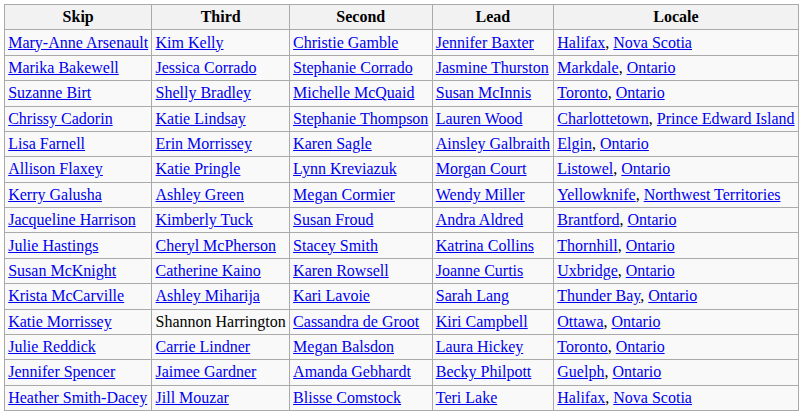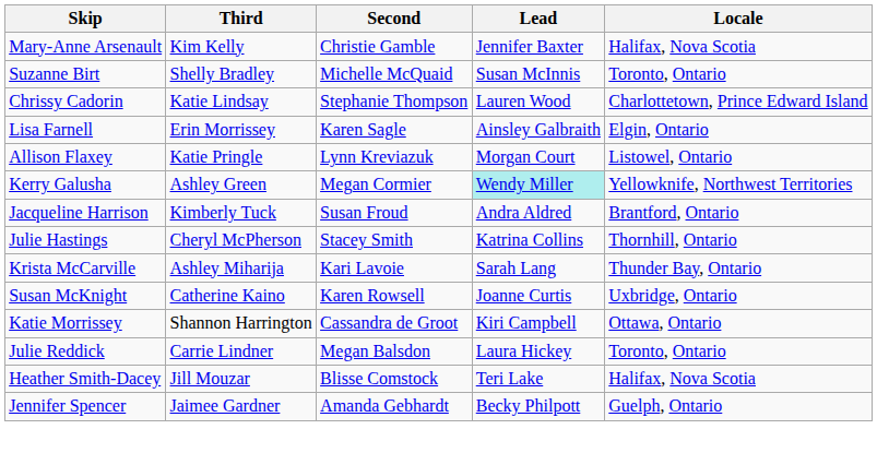 <table class=wikitable>
 <tr>
 <th>Skip</th>
 <th>Third</th>
 <th>Second</th>
 <th>Lead</th>
 <th>Locale</th>
 </tr>
 <tr>
 <td><a href='#'>Mary-Anne Arsenault</a></td>
 <td><a href='#'>Kim Kelly</a></td>
 <td><a href='#'>Christie Gamble</a></td>
 <td><a href='#'>Jennifer Baxter</a></td>
 <td> <a href='#'>Halifax</a>, <a href='#'>Nova Scotia</a></td>
-</tr>
-<tr>
-<td><a href='#'>Marika Bakewell</a></td>
-<td><a href='#'>Jessica Corrado</a></td>
-<td><a href='#'>Stephanie Corrado</a></td>
-<td><a href='#'>Jasmine Thurston</a></td>
-<td> <a href='#'>Markdale</a>, <a href='#'>Ontario</a></td>
 </tr>
 <tr>
 <td><a href='#'>Suzanne Birt</a></td>
 <td><a href='#'>Shelly Bradley</a></td>
 <td><a href='#'>Michelle McQuaid</a></td>
 <td><a href='#'>Susan McInnis</a></td>
 <td> <a href='#'>Toronto</a>, <a href='#'>Ontario</a></td>
 </tr>
 <tr>
 <td><a href='#'>Chrissy Cadorin</a></td>
 <td><a href='#'>Katie Lindsay</a></td>
 <td><a href='#'>Stephanie Thompson</a></td>
 <td><a href='#'>Lauren Wood</a></td>
 <td> <a href='#'>Charlottetown</a>, <a href='#'>Prince Edward Island</a></td>
 </tr>
 <tr>
 <td><a href='#'>Lisa Farnell</a></td>
 <td><a href='#'>Erin Morrissey</a></td>
 <td><a href='#'>Karen Sagle</a></td>
 <td><a href='#'>Ainsley Galbraith</a></td>
 <td> <a href='#'>Elgin</a>, <a href='#'>Ontario</a></td>
 </tr>
 <tr>
 <td><a href='#'>Allison Flaxey</a></td>
 <td><a href='#'>Katie Pringle</a></td>
 <td><a href='#'>Lynn Kreviazuk</a></td>
 <td><a href='#'>Morgan Court</a></td>
 <td> <a href='#'>Listowel</a>, <a href='#'>Ontario</a></td>
 </tr>
 <tr>
 <td><a href='#'>Kerry Galusha</a></td>
 <td><a href='#'>Ashley Green</a></td>
 <td><a href='#'>Megan Cormier</a></td>
-<td><a href='#'>Wendy Miller</a></td>
+<td style="background: paleturquoise;"><a href='#'>Wendy Miller</a></td>
 <td> <a href='#'>Yellowknife</a>, <a href='#'>Northwest Territories</a></td>
 </tr>
 <tr>
 <td><a href='#'>Jacqueline Harrison</a></td>
 <td><a href='#'>Kimberly Tuck</a></td>
 <td><a href='#'>Susan Froud</a></td>
 <td><a href='#'>Andra Aldred</a></td>
 <td> <a href='#'>Brantford</a>, <a href='#'>Ontario</a></td>
 </tr>
 <tr>
 <td><a href='#'>Julie Hastings</a></td>
 <td><a href='#'>Cheryl McPherson</a></td>
 <td><a href='#'>Stacey Smith</a></td>
 <td><a href='#'>Katrina Collins</a></td>
 <td> <a href='#'>Thornhill</a>, <a href='#'>Ontario</a></td>
 </tr>
 <tr>
+<td><a href='#'>Krista McCarville</a></td>
+<td><a href='#'>Ashley Miharija</a></td>
+<td><a href='#'>Kari Lavoie</a></td>
+<td><a href='#'>Sarah Lang</a></td>
+<td> <a href='#'>Thunder Bay</a>, <a href='#'>Ontario</a></td>
+</tr>
+<tr>
 <td><a href='#'>Susan McKnight</a></td>
 <td><a href='#'>Catherine Kaino</a></td>
 <td><a href='#'>Karen Rowsell</a></td>
 <td><a href='#'>Joanne Curtis</a></td>
 <td> <a href='#'>Uxbridge</a>, <a href='#'>Ontario</a></td>
-</tr>
-<tr>
-<td><a href='#'>Krista McCarville</a></td>
-<td><a href='#'>Ashley Miharija</a></td>
-<td><a href='#'>Kari Lavoie</a></td>
-<td><a href='#'>Sarah Lang</a></td>
-<td> <a href='#'>Thunder Bay</a>, <a href='#'>Ontario</a></td>
 </tr>
 <tr>
 <td><a href='#'>Katie Morrissey</a></td>
 <td>Shannon Harrington</td>
 <td><a href='#'>Cassandra de Groot</a></td>
 <td><a href='#'>Kiri Campbell</a></td>
 <td> <a href='#'>Ottawa</a>, <a href='#'>Ontario</a></td>
 </tr>
 <tr>
 <td><a href='#'>Julie Reddick</a></td>
 <td><a href='#'>Carrie Lindner</a></td>
 <td><a href='#'>Megan Balsdon</a></td>
 <td><a href='#'>Laura Hickey</a></td>
 <td> <a href='#'>Toronto</a>, <a href='#'>Ontario</a></td>
 </tr>
 <tr>
+<td><a href='#'>Heather Smith-Dacey</a></td>
+<td><a href='#'>Jill Mouzar</a></td>
+<td><a href='#'>Blisse Comstock</a></td>
+<td><a href='#'>Teri Lake</a></td>
+<td> <a href='#'>Halifax</a>, <a href='#'>Nova Scotia</a></td>
+</tr>
+<tr>
 <td><a href='#'>Jennifer Spencer</a></td>
 <td><a href='#'>Jaimee Gardner</a></td>
 <td><a href='#'>Amanda Gebhardt</a></td>
 <td><a href='#'>Becky Philpott</a></td>
 <td> <a href='#'>Guelph</a>, <a href='#'>Ontario</a></td>
 </tr>
-<tr>
-<td><a href='#'>Heather Smith-Dacey</a></td>
-<td><a href='#'>Jill Mouzar</a></td>
-<td><a href='#'>Blisse Comstock</a></td>
-<td><a href='#'>Teri Lake</a></td>
-<td> <a href='#'>Halifax</a>, <a href='#'>Nova Scotia</a></td>
-</tr>
 </table>
